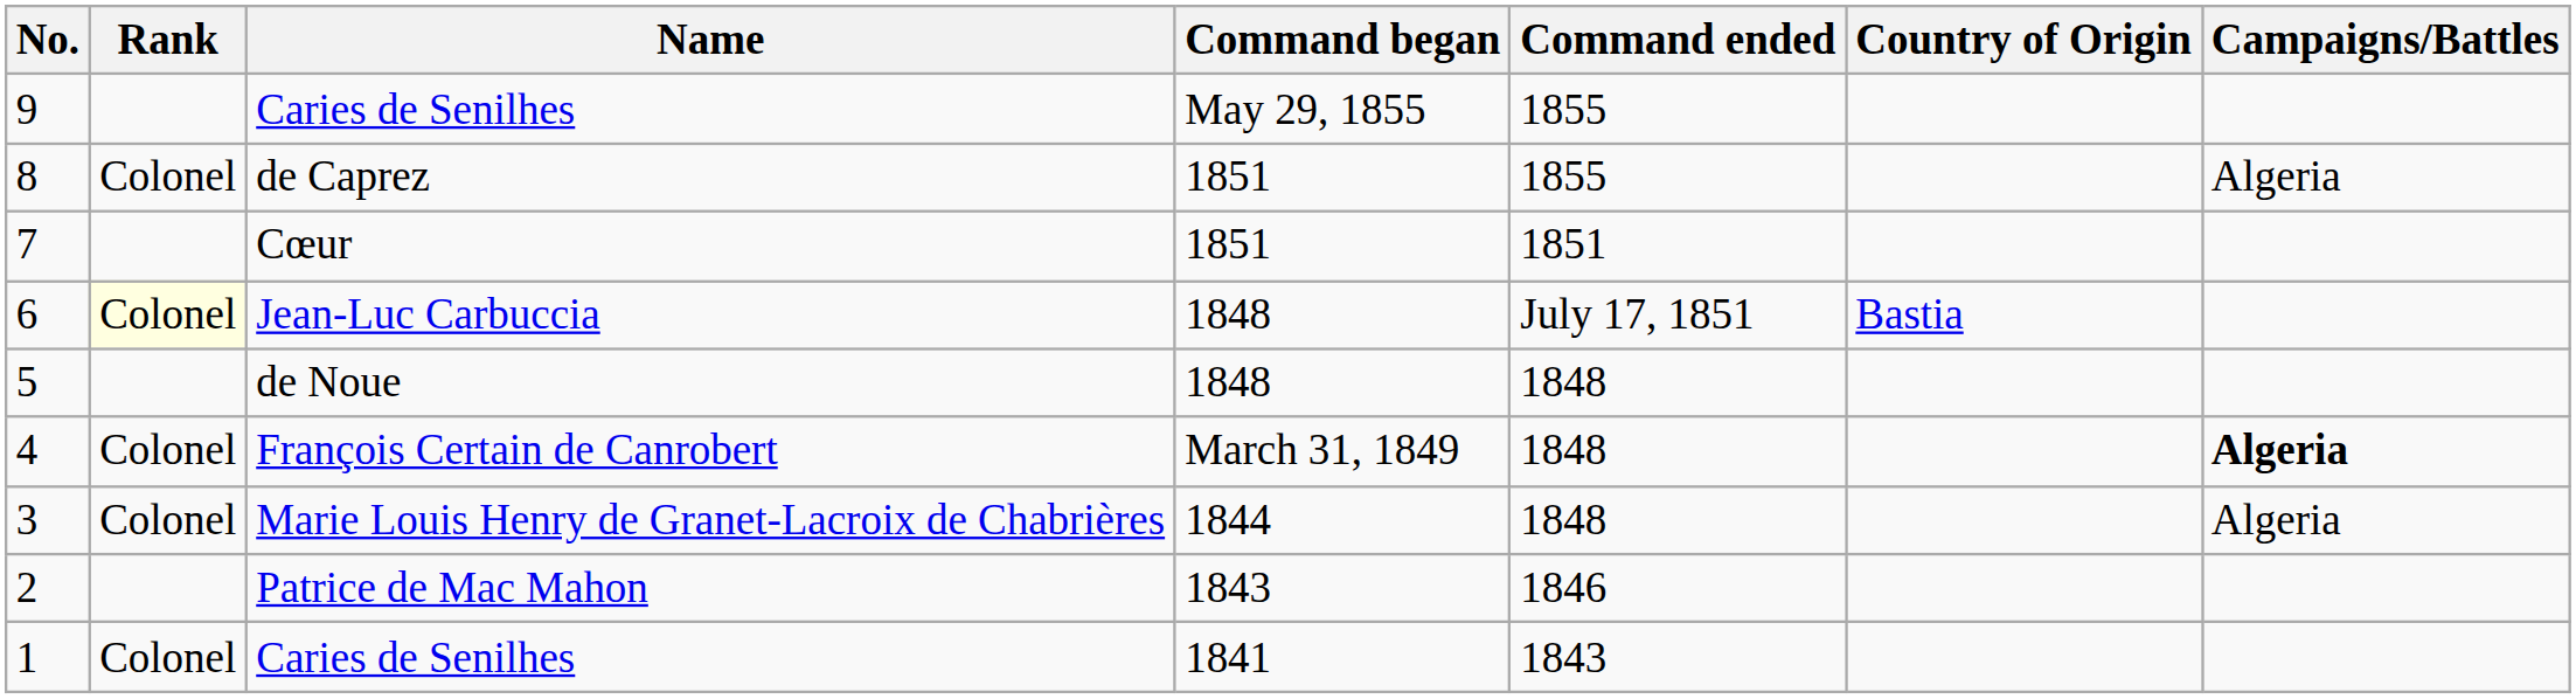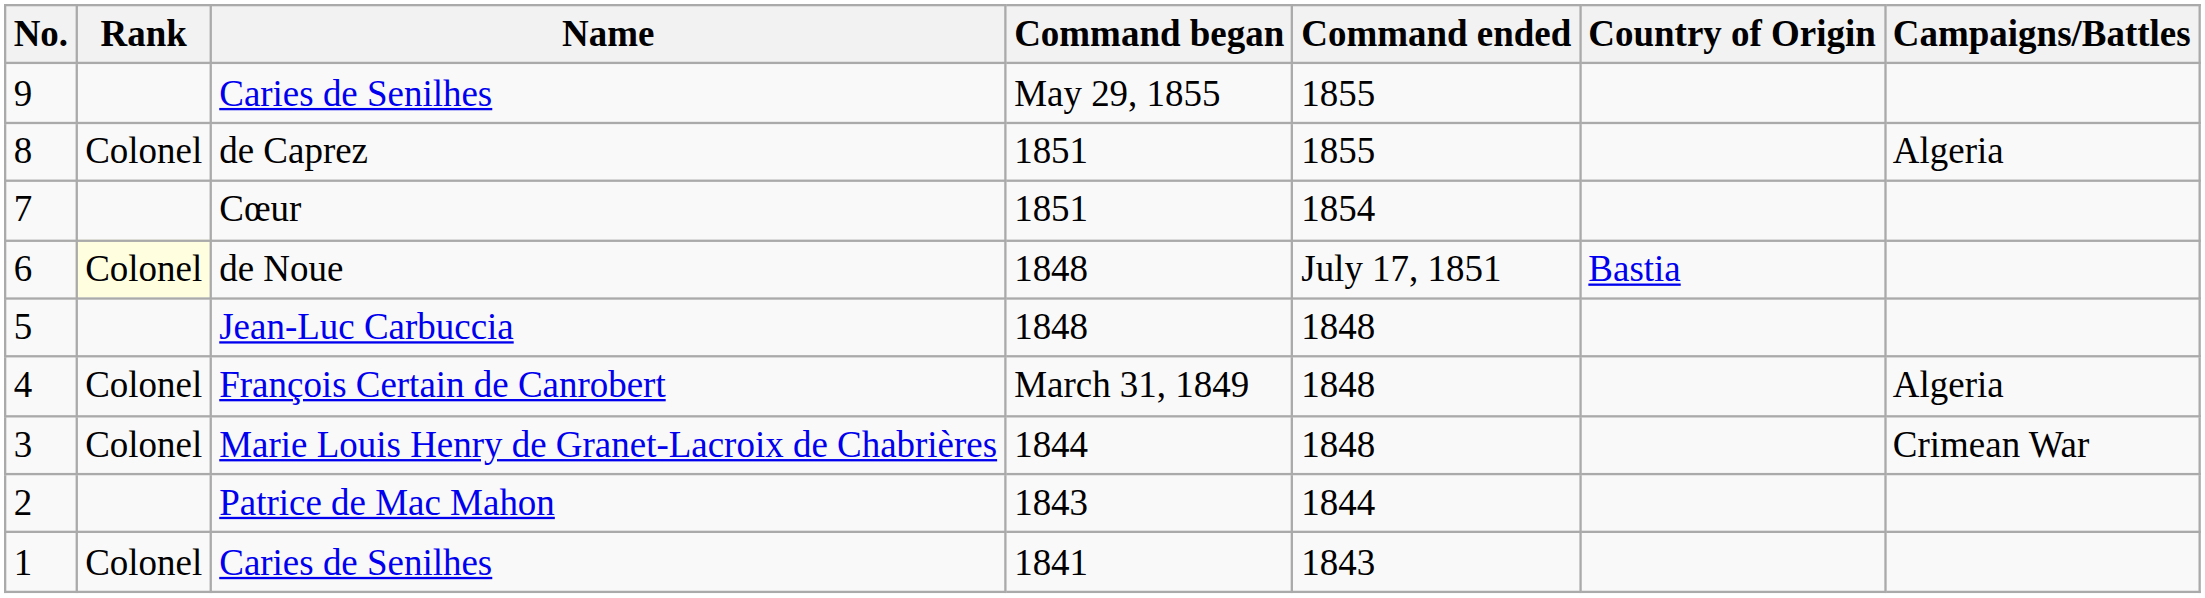 <table class="wikitable sortable">
 <tr>
 <th>No.</th>
 <th>Rank</th>
 <th>Name</th>
 <th>Command began</th>
 <th>Command ended</th>
 <th>Country of Origin</th>
 <th>Campaigns/Battles</th>
 </tr>
 <tr>
 <td>9</td>
 <td></td>
 <td><a href='#'>Caries de Senilhes</a></td>
 <td>May 29, 1855</td>
 <td>1855</td>
 <td></td>
 <td></td>
 </tr>
 <tr>
 <td>8</td>
 <td>Colonel</td>
 <td>de Caprez</td>
 <td>1851</td>
 <td>1855</td>
 <td></td>
 <td>Algeria</td>
 </tr>
 <tr>
 <td>7</td>
 <td></td>
 <td>Cœur</td>
 <td>1851</td>
-<td>1851</td>
+<td>1854</td>
 <td></td>
 <td></td>
 </tr>
 <tr>
 <td>6</td>
 <td style="background: lightyellow;">Colonel</td>
-<td><a href='#'>Jean-Luc Carbuccia</a></td>
+<td>de Noue</td>
 <td>1848</td>
 <td>July 17, 1851</td>
 <td><a href='#'>Bastia</a></td>
 <td></td>
 </tr>
 <tr>
 <td>5</td>
 <td></td>
-<td>de Noue</td>
+<td><a href='#'>Jean-Luc Carbuccia</a></td>
 <td>1848</td>
 <td>1848</td>
 <td></td>
 <td></td>
 </tr>
 <tr>
 <td>4</td>
 <td>Colonel</td>
 <td><a href='#'>François Certain de Canrobert</a></td>
 <td>March 31, 1849</td>
 <td>1848</td>
 <td></td>
-<td><strong>Algeria</strong></td>
+<td>Algeria</td>
 </tr>
 <tr>
 <td>3</td>
 <td>Colonel</td>
 <td><a href='#'>Marie Louis Henry de Granet-Lacroix de Chabrières</a></td>
 <td>1844</td>
 <td>1848</td>
 <td></td>
-<td>Algeria</td>
+<td>Crimean War</td>
 </tr>
 <tr>
 <td>2</td>
 <td></td>
 <td><a href='#'>Patrice de Mac Mahon</a></td>
 <td>1843</td>
-<td>1846</td>
+<td>1844</td>
 <td></td>
 <td></td>
 </tr>
 <tr>
 <td>1</td>
 <td>Colonel</td>
 <td><a href='#'>Caries de Senilhes</a></td>
 <td>1841</td>
 <td>1843</td>
 <td></td>
 <td></td>
 </tr>
 </table>
